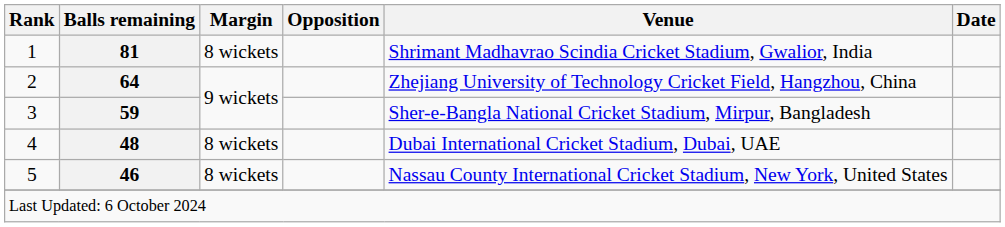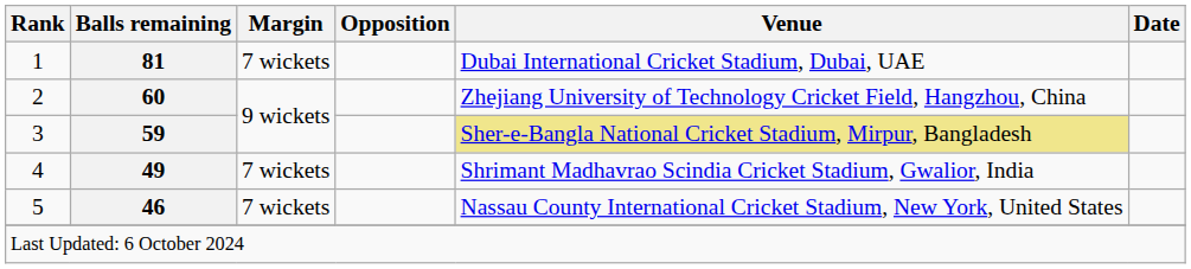 <table class="wikitable sortable">
 <tr>
 <th scope=col>Rank</th>
 <th scope=col>Balls remaining</th>
 <th scope=col>Margin</th>
 <th scope=col>Opposition</th>
 <th scope=col>Venue</th>
 <th scope=col>Date</th>
 </tr>
 <tr>
 <td align=center>1</td>
 <th scope=row style=text-align:center>81</th>
-<td scope=row style=text-align:center;>8 wickets</td>
+<td scope=row style=text-align:center;>7 wickets</td>
 <td></td>
-<td><a href='#'>Shrimant Madhavrao Scindia Cricket Stadium</a>, <a href='#'>Gwalior</a>, India</td>
+<td><a href='#'>Dubai International Cricket Stadium</a>, <a href='#'>Dubai</a>, UAE</td>
 <td></td>
 </tr>
 <tr>
 <td align=center>2</td>
-<th scope=row style=text-align:center>64</th>
+<th scope=row style=text-align:center>60</th>
 <td scope=row style=text-align:center; rowspan=2>9 wickets</td>
 <td></td>
 <td><a href='#'>Zhejiang University of Technology Cricket Field</a>, <a href='#'>Hangzhou</a>, China</td>
 <td></td>
 </tr>
 <tr>
 <td align=center>3</td>
 <th scope=row style=text-align:center>59</th>
 <td></td>
-<td><a href='#'>Sher-e-Bangla National Cricket Stadium</a>, <a href='#'>Mirpur</a>, Bangladesh</td>
+<td style="background: khaki;"><a href='#'>Sher-e-Bangla National Cricket Stadium</a>, <a href='#'>Mirpur</a>, Bangladesh</td>
 <td></td>
 </tr>
 <tr>
 <td align=center>4</td>
-<th scope=row style=text-align:center>48</th>
-<td scope=row style=text-align:center;>8 wickets</td>
+<th scope=row style=text-align:center>49</th>
+<td scope=row style=text-align:center;>7 wickets</td>
 <td></td>
-<td><a href='#'>Dubai International Cricket Stadium</a>, <a href='#'>Dubai</a>, UAE</td>
+<td><a href='#'>Shrimant Madhavrao Scindia Cricket Stadium</a>, <a href='#'>Gwalior</a>, India</td>
 <td></td>
 </tr>
 <tr>
 <td align=center>5</td>
 <th scope=row style=text-align:center>46</th>
-<td scope=row style=text-align:center;>8 wickets</td>
+<td scope=row style=text-align:center;>7 wickets</td>
 <td></td>
 <td><a href='#'>Nassau County International Cricket Stadium</a>, <a href='#'>New York</a>, United States</td>
 <td></td>
 </tr>
 <tr>
 </tr>
 <tr class=sortbottom>
 <td colspan=6><small>Last Updated: 6 October 2024</small></td>
 </tr>
 </table>
